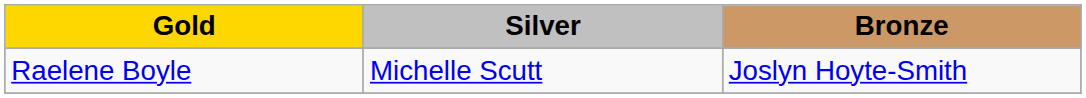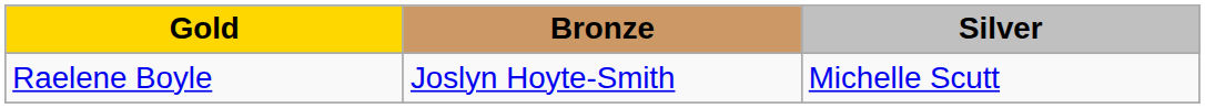 <table class="wikitable" style="text-align:left">
 <tr align="center">
 <td width=200 bgcolor=gold><strong>Gold</strong></td>
+<td width=200 bgcolor=CC9966><strong>Bronze</strong></td>
 <td width=200 bgcolor=silver><strong>Silver</strong></td>
-<td width=200 bgcolor=CC9966><strong>Bronze</strong></td>
 </tr>
 <tr>
 <td><a href='#'>Raelene Boyle</a><br><em></em></td>
+<td><a href='#'>Joslyn Hoyte-Smith</a><br><em></em></td>
 <td><a href='#'>Michelle Scutt</a><br><em></em></td>
-<td><a href='#'>Joslyn Hoyte-Smith</a><br><em></em></td>
 </tr>
 </table>
